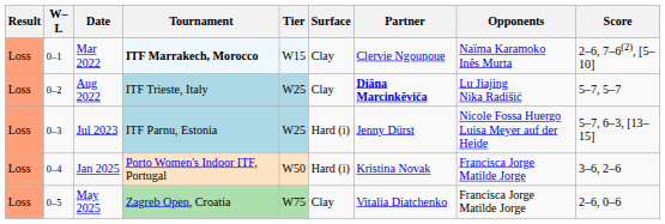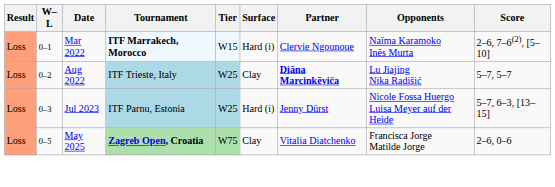 <table class="sortable wikitable">
 <tr>
 <th>Result</th>
 <th class="unsortable">W–L</th>
 <th>Date</th>
 <th>Tournament</th>
 <th>Tier</th>
 <th>Surface</th>
 <th>Partner</th>
 <th>Opponents</th>
 <th class="unsortable">Score</th>
 </tr>
 <tr>
 <td style="background:#ffa07a;">Loss</td>
 <td><small>0–1</small></td>
 <td><a href='#'>Mar 2022</a></td>
 <td style="background:#f0f8ff;"><strong>ITF Marrakech, Morocco</strong></td>
 <td style="background:#f0f8ff;">W15</td>
-<td>Clay</td>
+<td>Hard (i)</td>
 <td> <a href='#'>Clervie Ngounoue</a></td>
 <td> <a href='#'>Naïma Karamoko</a><br> <a href='#'>Inês Murta</a></td>
 <td>2–6, 7–6<sup>(2)</sup>, [5–10]</td>
 </tr>
 <tr>
 <td style="background:#ffa07a;">Loss</td>
 <td><small>0–2</small></td>
 <td><a href='#'>Aug 2022</a></td>
 <td style="background:lightblue;">ITF Trieste, Italy</td>
 <td style="background:lightblue;">W25</td>
 <td>Clay</td>
 <td><strong> <a href='#'>Diāna Marcinkēviča</a></strong></td>
 <td> <a href='#'>Lu Jiajing</a><br> <a href='#'>Nika Radišić</a></td>
 <td>5–7, 5–7</td>
 </tr>
 <tr>
 <td style="background:#ffa07a;">Loss</td>
 <td><small>0–3</small></td>
 <td><a href='#'>Jul 2023</a></td>
 <td style="background:lightblue;">ITF Parnu, Estonia</td>
 <td style="background:lightblue;">W25</td>
 <td>Hard (i)</td>
 <td> <a href='#'>Jenny Dürst</a></td>
 <td> <a href='#'>Nicole Fossa Huergo</a><br> <a href='#'>Luisa Meyer auf der Heide</a></td>
 <td>5–7, 6–3, [13–15]</td>
 </tr>
 <tr>
 <td style="background:#ffa07a;">Loss</td>
-<td><small>0–4</small></td>
-<td><a href='#'>Jan 2025</a></td>
-<td style="background:#ffe4c4;"><a href='#'>Porto Women's Indoor ITF</a>, Portugal</td>
-<td style="background:#ffe4c4;">W50</td>
-<td>Hard (i)</td>
-<td> <a href='#'>Kristina Novak</a></td>
-<td> <a href='#'>Francisca Jorge</a><br> <a href='#'>Matilde Jorge</a></td>
-<td>3–6, 2–6</td>
-</tr>
-<tr>
-<td style="background:#ffa07a;">Loss</td>
 <td><small>0–5</small></td>
 <td><a href='#'>May 2025</a></td>
-<td style="background:#addfad;"><a href='#'>Zagreb Open</a>, Croatia</td>
+<td style="background:#addfad;"><strong><a href='#'>Zagreb Open</a>, Croatia</strong></td>
 <td style="background:#addfad;">W75</td>
 <td>Clay</td>
 <td> <a href='#'>Vitalia Diatchenko</a></td>
 <td> Francisca Jorge<br> Matilde Jorge</td>
 <td>2–6, 0–6</td>
 </tr>
 </table>
